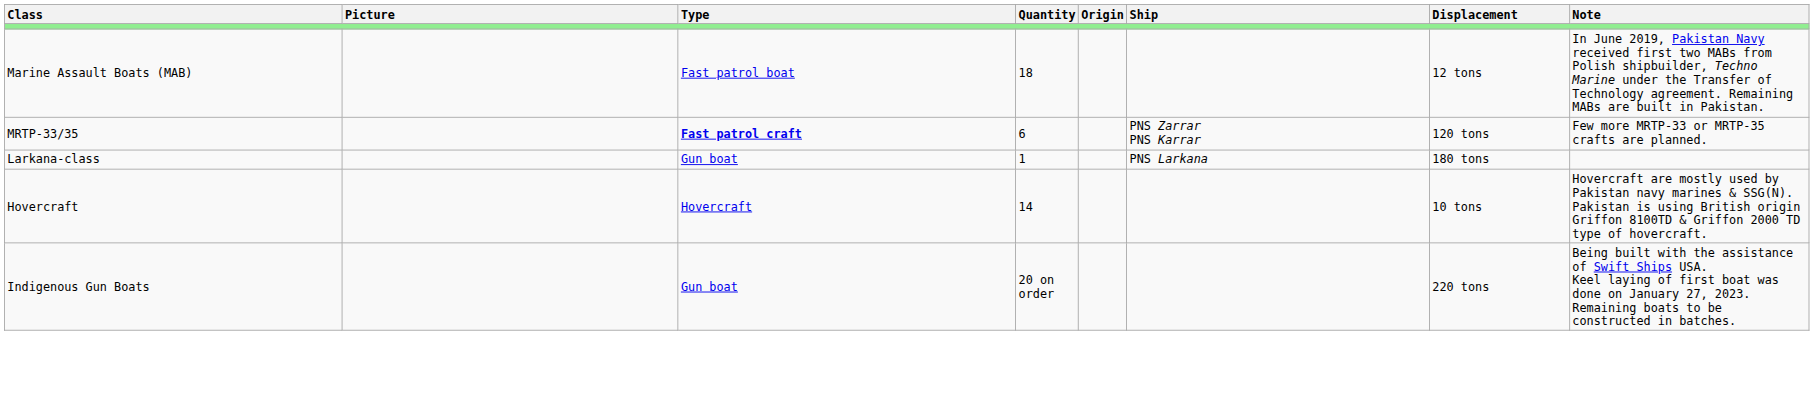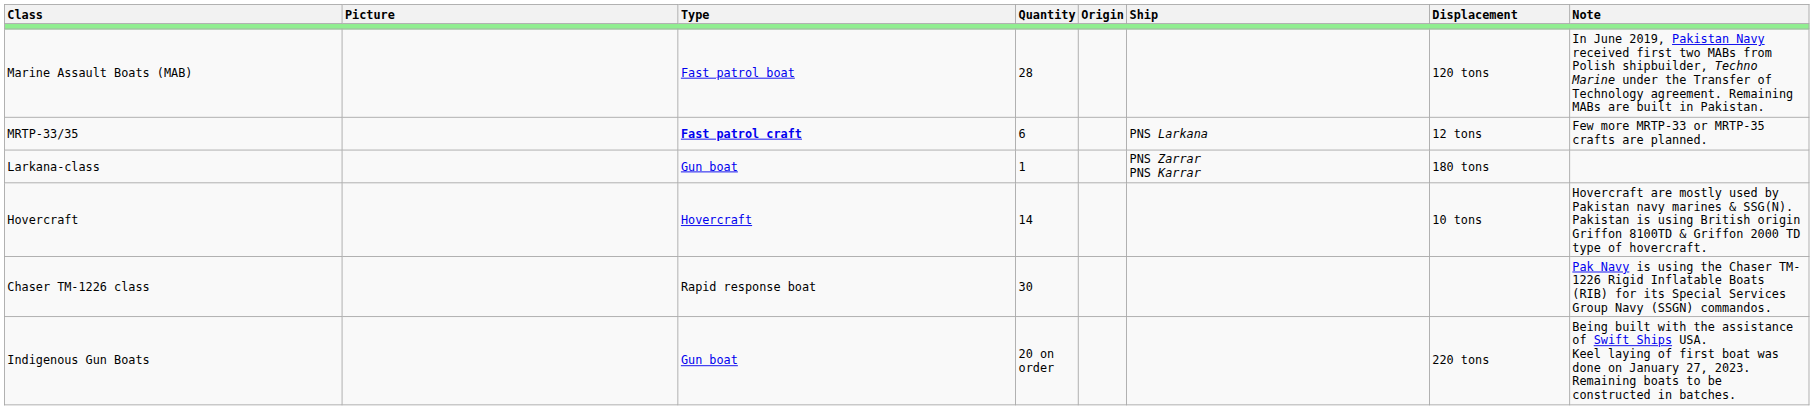 <table class="wikitable" style="margin:auto; width:100%;">
 <tr>
 <th style="text-align:left; width:20%;">Class</th>
 <th style="text-align:left; width:20%;">Picture</th>
 <th style="text-align:left; width:20%;">Type</th>
 <th>Quantity</th>
 <th>Origin</th>
 <th style="text-align:left; width:18%;">Ship</th>
 <th style="text-align:left; width:8%;">Displacement</th>
 <th style="text-align:left; width:14%;">Note</th>
 </tr>
 <tr>
 <th colspan="8" style="background: lightgreen;"></th>
 </tr>
 <tr>
 <td>Marine Assault Boats (MAB)</td>
 <td></td>
 <td><a href='#'>Fast patrol boat</a></td>
-<td>18</td>
+<td>28</td>
 <td><br></td>
 <td></td>
-<td>12 tons</td>
+<td>120 tons</td>
 <td>In June 2019, <a href='#'>Pakistan Navy</a> received first two MABs from Polish shipbuilder, <em>Techno Marine</em> under the Transfer of Technology agreement. Remaining MABs are built in Pakistan.</td>
 </tr>
 <tr>
 <td>MRTP-33/35</td>
 <td></td>
 <td><strong><a href='#'>Fast patrol craft</a></strong></td>
 <td>6</td>
 <td></td>
-<td>PNS <em>Zarrar</em><br>PNS <em>Karrar</em></td>
-<td>120 tons</td>
+<td>PNS <em>Larkana</em></td>
+<td>12 tons</td>
 <td>Few more MRTP-33 or MRTP-35 crafts are planned.</td>
 </tr>
 <tr>
 <td>Larkana-class</td>
 <td></td>
 <td><a href='#'>Gun boat</a></td>
 <td>1</td>
 <td></td>
-<td>PNS <em>Larkana</em></td>
+<td>PNS <em>Zarrar</em><br>PNS <em>Karrar</em></td>
 <td>180 tons</td>
 <td></td>
 </tr>
 <tr>
 <td>Hovercraft</td>
 <td><br></td>
 <td><a href='#'>Hovercraft</a></td>
 <td>14</td>
 <td></td>
 <td></td>
 <td>10 tons</td>
 <td>Hovercraft are mostly used by Pakistan navy marines & SSG(N). Pakistan is using British origin Griffon 8100TD & Griffon 2000 TD type of hovercraft.</td>
 </tr>
 <tr>
+<td>Chaser TM-1226 class</td>
+<td></td>
+<td>Rapid response boat</td>
+<td>30</td>
+<td></td>
+<td></td>
+<td></td>
+<td><a href='#'>Pak Navy</a> is using the Chaser TM-1226 Rigid Inflatable Boats (RIB) for its Special Services Group Navy (SSGN) commandos.</td>
+</tr>
+<tr>
 <td>Indigenous Gun Boats</td>
 <td></td>
 <td><a href='#'>Gun boat</a></td>
 <td>20 on order</td>
 <td></td>
 <td></td>
 <td>220 tons</td>
 <td>Being built with the assistance of <a href='#'>Swift Ships</a> USA.<br>Keel laying of first boat was done on January 27, 2023. Remaining boats to be constructed in batches.</td>
 </tr>
 </table>
